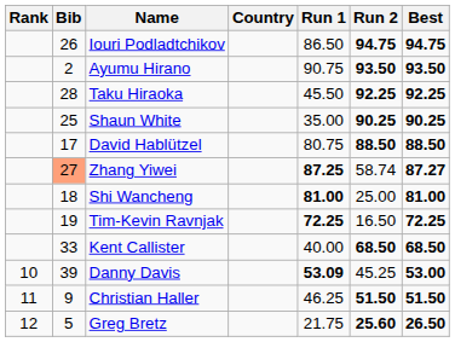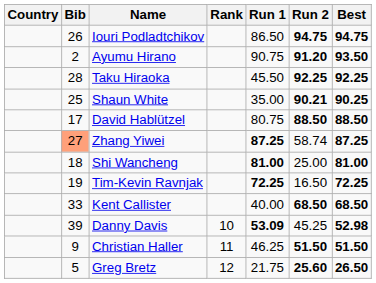 <table class="wikitable sortable" style="text-align:center">
 <tr>
-<th>Rank</th>
+<th>Country</th>
 <th>Bib</th>
 <th>Name</th>
-<th>Country</th>
+<th>Rank</th>
 <th>Run 1</th>
 <th>Run 2</th>
 <th>Best</th>
 </tr>
 <tr>
-<td></td>
+<td align=left></td>
 <td>26</td>
 <td align=left><a href='#'>Iouri Podladtchikov</a></td>
-<td align=left></td>
+<td></td>
 <td>86.50</td>
 <td><strong>94.75</strong></td>
 <td><strong>94.75</strong></td>
 </tr>
 <tr>
-<td></td>
+<td align=left></td>
 <td>2</td>
 <td align=left><a href='#'>Ayumu Hirano</a></td>
-<td align=left></td>
+<td></td>
 <td>90.75</td>
-<td><strong>93.50</strong></td>
+<td><strong>91.20</strong></td>
 <td><strong>93.50</strong></td>
 </tr>
 <tr>
-<td></td>
+<td align=left></td>
 <td>28</td>
 <td align=left><a href='#'>Taku Hiraoka</a></td>
-<td align=left></td>
+<td></td>
 <td>45.50</td>
 <td><strong>92.25</strong></td>
 <td><strong>92.25</strong></td>
 </tr>
 <tr>
-<td></td>
+<td align=left></td>
 <td>25</td>
 <td align=left><a href='#'>Shaun White</a></td>
-<td align=left></td>
+<td></td>
 <td>35.00</td>
-<td><strong>90.25</strong></td>
+<td><strong>90.21</strong></td>
 <td><strong>90.25</strong></td>
 </tr>
 <tr>
-<td></td>
+<td align=left></td>
 <td>17</td>
 <td align=left><a href='#'>David Hablützel</a></td>
-<td align=left></td>
+<td></td>
 <td>80.75</td>
 <td><strong>88.50</strong></td>
 <td><strong>88.50</strong></td>
 </tr>
 <tr>
-<td></td>
+<td align=left></td>
 <td style="background: lightsalmon;">27</td>
 <td align=left><a href='#'>Zhang Yiwei</a></td>
-<td align=left></td>
+<td></td>
 <td><strong>87.25</strong></td>
 <td>58.74</td>
-<td><strong>87.27</strong></td>
+<td><strong>87.25</strong></td>
 </tr>
 <tr>
-<td></td>
+<td align=left></td>
 <td>18</td>
 <td align=left><a href='#'>Shi Wancheng</a></td>
-<td align=left></td>
+<td></td>
 <td><strong>81.00</strong></td>
 <td>25.00</td>
 <td><strong>81.00</strong></td>
 </tr>
 <tr>
-<td></td>
+<td align=left></td>
 <td>19</td>
 <td align=left><a href='#'>Tim-Kevin Ravnjak</a></td>
-<td align=left></td>
+<td></td>
 <td><strong>72.25</strong></td>
 <td>16.50</td>
 <td><strong>72.25</strong></td>
 </tr>
 <tr>
-<td></td>
+<td align=left></td>
 <td>33</td>
 <td align=left><a href='#'>Kent Callister</a></td>
-<td align=left></td>
+<td></td>
 <td>40.00</td>
 <td><strong>68.50</strong></td>
 <td><strong>68.50</strong></td>
 </tr>
 <tr>
-<td>10</td>
+<td align=left></td>
 <td>39</td>
 <td align=left><a href='#'>Danny Davis</a></td>
-<td align=left></td>
+<td>10</td>
 <td><strong>53.09</strong></td>
 <td>45.25</td>
-<td><strong>53.00</strong></td>
+<td><strong>52.98</strong></td>
 </tr>
 <tr>
-<td>11</td>
+<td align=left></td>
 <td>9</td>
 <td align=left><a href='#'>Christian Haller</a></td>
-<td align=left></td>
+<td>11</td>
 <td>46.25</td>
 <td><strong>51.50</strong></td>
 <td><strong>51.50</strong></td>
 </tr>
 <tr>
-<td>12</td>
+<td align=left></td>
 <td>5</td>
 <td align=left><a href='#'>Greg Bretz</a></td>
-<td align=left></td>
+<td>12</td>
 <td>21.75</td>
 <td><strong>25.60</strong></td>
 <td><strong>26.50</strong></td>
 </tr>
 </table>
